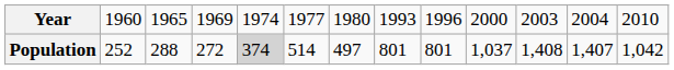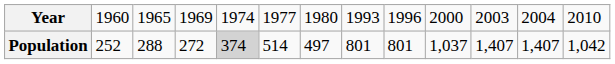 <table class="wikitable">
 <tr>
 <th>Year</th>
 <td>1960</td>
 <td>1965</td>
 <td>1969</td>
 <td>1974</td>
 <td>1977</td>
 <td>1980</td>
 <td>1993</td>
 <td>1996</td>
 <td>2000</td>
 <td>2003</td>
 <td>2004</td>
 <td>2010</td>
 </tr>
 <tr>
 <th>Population</th>
 <td>252</td>
 <td>288</td>
 <td>272</td>
 <td style="background: lightgrey;">374</td>
 <td>514</td>
 <td>497</td>
 <td>801</td>
 <td>801</td>
 <td>1,037</td>
-<td>1,408</td>
+<td>1,407</td>
 <td>1,407</td>
 <td>1,042</td>
 </tr>
 </table>
